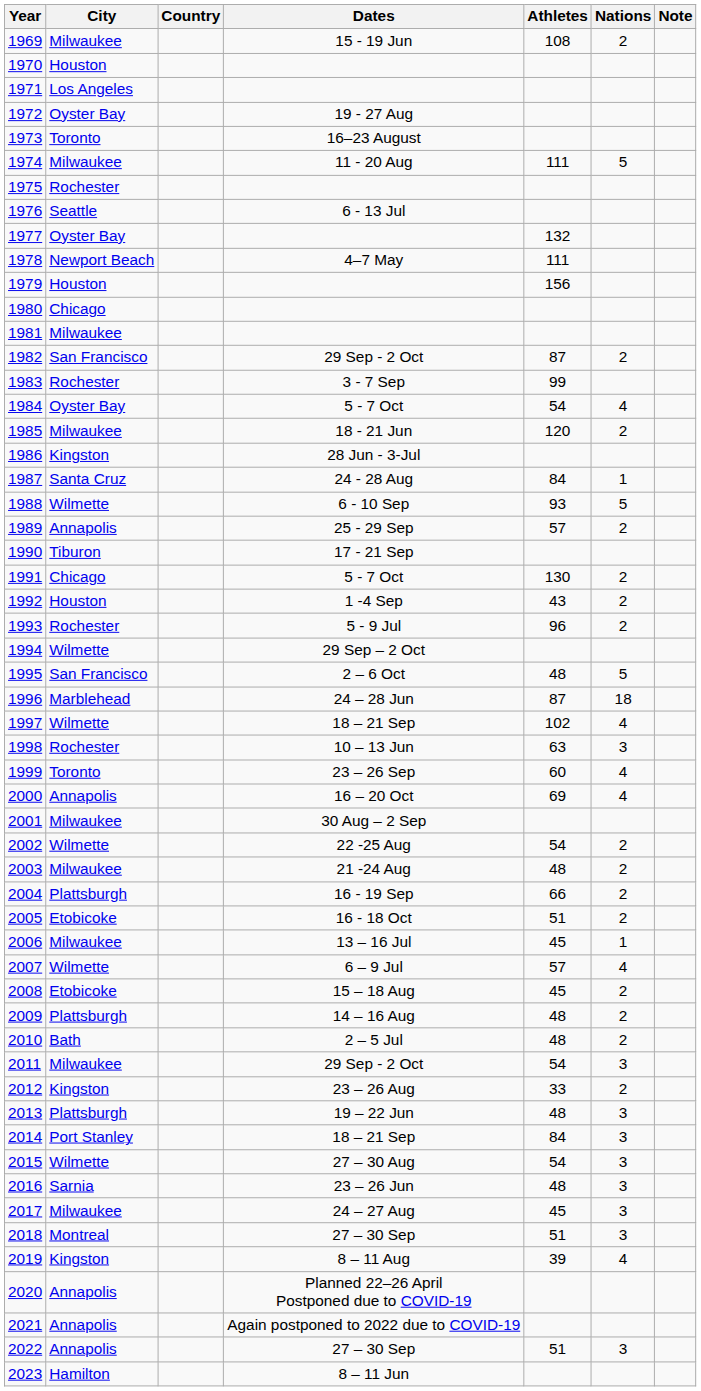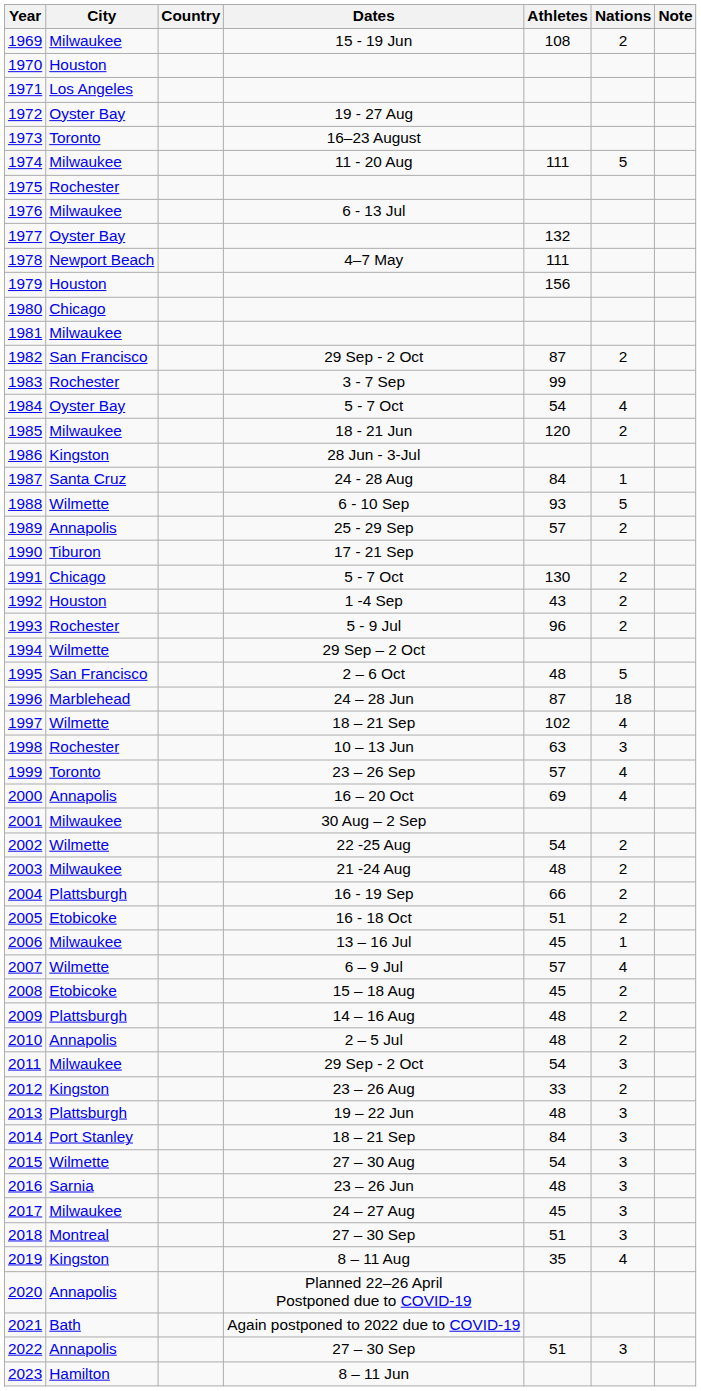 <table class="wikitable">
 <tr>
 <th>Year</th>
 <th>City</th>
 <th>Country</th>
 <th>Dates</th>
 <th>Athletes</th>
 <th>Nations</th>
 <th>Note</th>
 </tr>
 <tr>
 <td><a href='#'>1969</a></td>
 <td><a href='#'>Milwaukee</a></td>
 <td></td>
 <td align=center>15 - 19 Jun</td>
 <td align=center>108</td>
 <td align=center>2</td>
 <td></td>
 </tr>
 <tr>
 <td><a href='#'>1970</a></td>
 <td><a href='#'>Houston</a></td>
 <td></td>
 <td align=center></td>
 <td align=center></td>
 <td align=center></td>
 <td></td>
 </tr>
 <tr>
 <td><a href='#'>1971</a></td>
 <td><a href='#'>Los Angeles</a></td>
 <td></td>
 <td align=center></td>
 <td align=center></td>
 <td align=center></td>
 <td></td>
 </tr>
 <tr>
 <td><a href='#'>1972</a></td>
 <td><a href='#'>Oyster Bay</a></td>
 <td></td>
 <td align=center>19 - 27 Aug</td>
 <td align=center></td>
 <td align=center></td>
 <td></td>
 </tr>
 <tr>
 <td><a href='#'>1973</a></td>
 <td><a href='#'>Toronto</a></td>
 <td></td>
 <td align=center>16–23 August</td>
 <td align=center></td>
 <td align=center></td>
 <td></td>
 </tr>
 <tr>
 <td><a href='#'>1974</a></td>
 <td><a href='#'>Milwaukee</a></td>
 <td></td>
 <td align=center>11 - 20 Aug</td>
 <td align=center>111</td>
 <td align=center>5</td>
 <td></td>
 </tr>
 <tr>
 <td><a href='#'>1975</a></td>
 <td><a href='#'>Rochester</a></td>
 <td></td>
 <td align=center></td>
 <td align=center></td>
 <td align=center></td>
 <td></td>
 </tr>
 <tr>
 <td><a href='#'>1976</a></td>
-<td><a href='#'>Seattle</a></td>
+<td><a href='#'>Milwaukee</a></td>
 <td></td>
 <td align=center>6 - 13 Jul</td>
 <td align=center></td>
 <td align=center></td>
 <td></td>
 </tr>
 <tr>
 <td><a href='#'>1977</a></td>
 <td><a href='#'>Oyster Bay</a></td>
 <td></td>
 <td align=center></td>
 <td align=center>132</td>
 <td align=center></td>
 <td></td>
 </tr>
 <tr>
 <td><a href='#'>1978</a></td>
 <td><a href='#'>Newport Beach</a></td>
 <td></td>
 <td align=center>4–7 May</td>
 <td align=center>111</td>
 <td align=center></td>
 <td></td>
 </tr>
 <tr>
 <td><a href='#'>1979</a></td>
 <td><a href='#'>Houston</a></td>
 <td></td>
 <td align=center></td>
 <td align=center>156</td>
 <td align=center></td>
 <td></td>
 </tr>
 <tr>
 <td><a href='#'>1980</a></td>
 <td><a href='#'>Chicago</a></td>
 <td></td>
 <td align=center></td>
 <td align=center></td>
 <td align=center></td>
 <td></td>
 </tr>
 <tr>
 <td><a href='#'>1981</a></td>
 <td><a href='#'>Milwaukee</a></td>
 <td></td>
 <td align=center></td>
 <td align=center></td>
 <td align=center></td>
 <td></td>
 </tr>
 <tr>
 <td><a href='#'>1982</a></td>
 <td><a href='#'>San Francisco</a></td>
 <td></td>
 <td align=center>29 Sep - 2 Oct</td>
 <td align=center>87</td>
 <td align=center>2</td>
 <td></td>
 </tr>
 <tr>
 <td><a href='#'>1983</a></td>
 <td><a href='#'>Rochester</a></td>
 <td></td>
 <td align=center>3 - 7 Sep</td>
 <td align=center>99</td>
 <td align=center></td>
 <td></td>
 </tr>
 <tr>
 <td><a href='#'>1984</a></td>
 <td><a href='#'>Oyster Bay</a></td>
 <td></td>
 <td align=center>5 - 7 Oct</td>
 <td align=center>54</td>
 <td align=center>4</td>
 <td></td>
 </tr>
 <tr>
 <td><a href='#'>1985</a></td>
 <td><a href='#'>Milwaukee</a></td>
 <td></td>
 <td align=center>18 - 21 Jun</td>
 <td align=center>120</td>
 <td align=center>2</td>
 <td></td>
 </tr>
 <tr>
 <td><a href='#'>1986</a></td>
 <td><a href='#'>Kingston</a></td>
 <td></td>
 <td align=center>28 Jun - 3-Jul</td>
 <td align=center></td>
 <td align=center></td>
 <td></td>
 </tr>
 <tr>
 <td><a href='#'>1987</a></td>
 <td><a href='#'>Santa Cruz</a></td>
 <td></td>
 <td align=center>24 - 28 Aug</td>
 <td align=center>84</td>
 <td align=center>1</td>
 <td></td>
 </tr>
 <tr>
 <td><a href='#'>1988</a></td>
 <td><a href='#'>Wilmette</a></td>
 <td></td>
 <td align=center>6 - 10 Sep</td>
 <td align=center>93</td>
 <td align=center>5</td>
 <td></td>
 </tr>
 <tr>
 <td><a href='#'>1989</a></td>
 <td><a href='#'>Annapolis</a></td>
 <td></td>
 <td align=center>25 - 29 Sep</td>
 <td align=center>57</td>
 <td align=center>2</td>
 <td></td>
 </tr>
 <tr>
 <td><a href='#'>1990</a></td>
 <td><a href='#'>Tiburon</a></td>
 <td></td>
 <td align=center>17 - 21 Sep</td>
 <td align=center></td>
 <td align=center></td>
 <td></td>
 </tr>
 <tr>
 <td><a href='#'>1991</a></td>
 <td><a href='#'>Chicago</a></td>
 <td></td>
 <td align=center>5 - 7 Oct</td>
 <td align=center>130</td>
 <td align=center>2</td>
 <td></td>
 </tr>
 <tr>
 <td><a href='#'>1992</a></td>
 <td><a href='#'>Houston</a></td>
 <td></td>
 <td align=center>1 -4 Sep</td>
 <td align=center>43</td>
 <td align=center>2</td>
 <td></td>
 </tr>
 <tr>
 <td><a href='#'>1993</a></td>
 <td><a href='#'>Rochester</a></td>
 <td></td>
 <td align=center>5 - 9 Jul</td>
 <td align=center>96</td>
 <td align=center>2</td>
 <td></td>
 </tr>
 <tr>
 <td><a href='#'>1994</a></td>
 <td><a href='#'>Wilmette</a></td>
 <td></td>
 <td align=center>29 Sep – 2 Oct</td>
 <td align=center></td>
 <td align=center></td>
 <td></td>
 </tr>
 <tr>
 <td><a href='#'>1995</a></td>
 <td><a href='#'>San Francisco</a></td>
 <td></td>
 <td align=center>2 – 6 Oct</td>
 <td align=center>48</td>
 <td align=center>5</td>
 <td></td>
 </tr>
 <tr>
 <td><a href='#'>1996</a></td>
 <td><a href='#'>Marblehead</a></td>
 <td></td>
 <td align=center>24 – 28 Jun</td>
 <td align=center>87</td>
 <td align=center>18</td>
 <td></td>
 </tr>
 <tr>
 <td><a href='#'>1997</a></td>
 <td><a href='#'>Wilmette</a></td>
 <td></td>
 <td align=center>18 – 21 Sep</td>
 <td align=center>102</td>
 <td align=center>4</td>
 <td></td>
 </tr>
 <tr>
 <td><a href='#'>1998</a></td>
 <td><a href='#'>Rochester</a></td>
 <td></td>
 <td align=center>10 – 13 Jun</td>
 <td align=center>63</td>
 <td align=center>3</td>
 <td></td>
 </tr>
 <tr>
 <td><a href='#'>1999</a></td>
 <td><a href='#'>Toronto</a></td>
 <td></td>
 <td align=center>23 – 26 Sep</td>
-<td align=center>60</td>
+<td align=center>57</td>
 <td align=center>4</td>
 <td></td>
 </tr>
 <tr>
 <td><a href='#'>2000</a></td>
 <td><a href='#'>Annapolis</a></td>
 <td></td>
 <td align=center>16 – 20 Oct</td>
 <td align=center>69</td>
 <td align=center>4</td>
 <td></td>
 </tr>
 <tr>
 <td><a href='#'>2001</a></td>
 <td><a href='#'>Milwaukee</a></td>
 <td></td>
 <td align=center>30 Aug – 2 Sep</td>
 <td align=center></td>
 <td align=center></td>
 <td></td>
 </tr>
 <tr>
 <td><a href='#'>2002</a></td>
 <td><a href='#'>Wilmette</a></td>
 <td></td>
 <td align=center>22 -25 Aug</td>
 <td align=center>54</td>
 <td align=center>2</td>
 <td></td>
 </tr>
 <tr>
 <td><a href='#'>2003</a></td>
 <td><a href='#'>Milwaukee</a></td>
 <td></td>
 <td align=center>21 -24 Aug</td>
 <td align=center>48</td>
 <td align=center>2</td>
 <td></td>
 </tr>
 <tr>
 <td><a href='#'>2004</a></td>
 <td><a href='#'>Plattsburgh</a></td>
 <td></td>
 <td align=center>16 - 19 Sep</td>
 <td align=center>66</td>
 <td align=center>2</td>
 <td></td>
 </tr>
 <tr>
 <td><a href='#'>2005</a></td>
 <td><a href='#'>Etobicoke</a></td>
 <td></td>
 <td align=center>16 - 18 Oct</td>
 <td align=center>51</td>
 <td align=center>2</td>
 <td></td>
 </tr>
 <tr>
 <td><a href='#'>2006</a></td>
 <td><a href='#'>Milwaukee</a></td>
 <td></td>
 <td align=center>13 – 16 Jul</td>
 <td align=center>45</td>
 <td align=center>1</td>
 <td></td>
 </tr>
 <tr>
 <td><a href='#'>2007</a></td>
 <td><a href='#'>Wilmette</a></td>
 <td></td>
 <td align=center>6 – 9 Jul</td>
 <td align=center>57</td>
 <td align=center>4</td>
 <td></td>
 </tr>
 <tr>
 <td><a href='#'>2008</a></td>
 <td><a href='#'>Etobicoke</a></td>
 <td></td>
 <td align=center>15 – 18 Aug</td>
 <td align=center>45</td>
 <td align=center>2</td>
 <td></td>
 </tr>
 <tr>
 <td><a href='#'>2009</a></td>
 <td><a href='#'>Plattsburgh</a></td>
 <td></td>
 <td align=center>14 – 16 Aug</td>
 <td align=center>48</td>
 <td align=center>2</td>
 <td></td>
 </tr>
 <tr>
 <td><a href='#'>2010</a></td>
-<td><a href='#'>Bath</a></td>
+<td><a href='#'>Annapolis</a></td>
 <td></td>
 <td align=center>2 – 5 Jul</td>
 <td align=center>48</td>
 <td align=center>2</td>
 <td></td>
 </tr>
 <tr>
 <td><a href='#'>2011</a></td>
 <td><a href='#'>Milwaukee</a></td>
 <td></td>
 <td align=center>29 Sep - 2 Oct</td>
 <td align=center>54</td>
 <td align=center>3</td>
 <td></td>
 </tr>
 <tr>
 <td><a href='#'>2012</a></td>
 <td><a href='#'>Kingston</a></td>
 <td></td>
 <td align=center>23 – 26 Aug</td>
 <td align=center>33</td>
 <td align=center>2</td>
 <td></td>
 </tr>
 <tr>
 <td><a href='#'>2013</a></td>
 <td><a href='#'>Plattsburgh</a></td>
 <td></td>
 <td align=center>19 – 22 Jun</td>
 <td align=center>48</td>
 <td align=center>3</td>
 <td></td>
 </tr>
 <tr>
 <td><a href='#'>2014</a></td>
 <td><a href='#'>Port Stanley</a></td>
 <td></td>
 <td align=center>18 – 21 Sep</td>
 <td align=center>84</td>
 <td align=center>3</td>
 <td></td>
 </tr>
 <tr>
 <td><a href='#'>2015</a></td>
 <td><a href='#'>Wilmette</a></td>
 <td></td>
 <td align=center>27 – 30 Aug</td>
 <td align=center>54</td>
 <td align=center>3</td>
 <td></td>
 </tr>
 <tr>
 <td><a href='#'>2016</a></td>
 <td><a href='#'>Sarnia</a></td>
 <td></td>
 <td align=center>23 – 26 Jun</td>
 <td align=center>48</td>
 <td align=center>3</td>
 <td></td>
 </tr>
 <tr>
 <td><a href='#'>2017</a></td>
 <td><a href='#'>Milwaukee</a></td>
 <td></td>
 <td align=center>24 – 27 Aug</td>
 <td align=center>45</td>
 <td align=center>3</td>
 <td></td>
 </tr>
 <tr>
 <td><a href='#'>2018</a></td>
 <td><a href='#'>Montreal</a></td>
 <td></td>
 <td align=center>27 – 30 Sep</td>
 <td align=center>51</td>
 <td align=center>3</td>
 <td></td>
 </tr>
 <tr>
 <td><a href='#'>2019</a></td>
 <td><a href='#'>Kingston</a></td>
 <td></td>
 <td align=center>8 – 11 Aug</td>
-<td align=center>39</td>
+<td align=center>35</td>
 <td align=center>4</td>
 <td></td>
 </tr>
 <tr>
 <td><a href='#'>2020</a></td>
 <td><a href='#'>Annapolis</a></td>
 <td></td>
 <td align=center>Planned 22–26 April <br> Postponed due to <a href='#'>COVID-19</a></td>
 <td align=center></td>
 <td align=center></td>
 <td></td>
 </tr>
 <tr>
 <td><a href='#'>2021</a></td>
-<td><a href='#'>Annapolis</a></td>
+<td><a href='#'>Bath</a></td>
 <td></td>
 <td align=center>Again postponed to 2022 due to <a href='#'>COVID-19</a></td>
 <td align=center></td>
 <td align=center></td>
 <td></td>
 </tr>
 <tr>
 <td><a href='#'>2022</a></td>
 <td><a href='#'>Annapolis</a></td>
 <td></td>
 <td align=center>27 – 30 Sep</td>
 <td align=center>51</td>
 <td align=center>3</td>
 <td></td>
 </tr>
 <tr>
 <td><a href='#'>2023</a></td>
 <td><a href='#'>Hamilton</a></td>
 <td></td>
 <td align=center>8 – 11 Jun</td>
 <td align=center></td>
 <td align=center></td>
 <td></td>
 </tr>
 </table>
